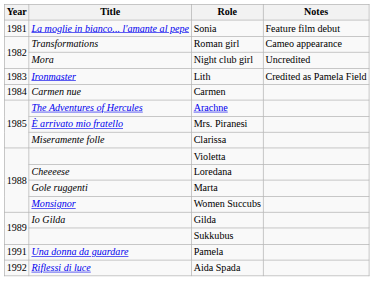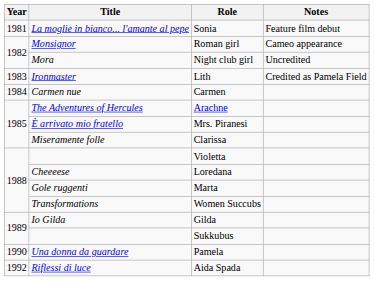 <table class="wikitable">
 <tr>
 <th>Year</th>
 <th>Title</th>
 <th>Role</th>
 <th>Notes</th>
 </tr>
 <tr>
 <td>1981</td>
 <td><em><a href='#'>La moglie in bianco... l'amante al pepe</a></em></td>
 <td>Sonia</td>
 <td>Feature film debut</td>
 </tr>
 <tr>
 <td rowspan="2">1982</td>
-<td><em>Transformations</em></td>
+<td><em><a href='#'>Monsignor</a></em></td>
 <td>Roman girl</td>
 <td>Cameo appearance</td>
 </tr>
 <tr>
 <td><em>Mora</em></td>
 <td>Night club girl</td>
 <td>Uncredited</td>
 </tr>
 <tr>
 <td>1983</td>
 <td><em><a href='#'>Ironmaster</a></em></td>
 <td>Lith</td>
 <td>Credited as Pamela Field</td>
 </tr>
 <tr>
 <td>1984</td>
 <td><em>Carmen nue</em></td>
 <td>Carmen</td>
 <td></td>
 </tr>
 <tr>
 <td rowspan="3">1985</td>
 <td><em><a href='#'>The Adventures of Hercules</a></em></td>
 <td><a href='#'>Arachne</a></td>
 <td></td>
 </tr>
 <tr>
 <td><em><a href='#'>È arrivato mio fratello</a></em></td>
 <td>Mrs. Piranesi</td>
 <td></td>
 </tr>
 <tr>
 <td><em>Miseramente folle</em></td>
 <td>Clarissa</td>
 <td></td>
 </tr>
 <tr>
 <td rowspan="4">1988</td>
 <td><em></em></td>
 <td>Violetta</td>
 <td></td>
 </tr>
 <tr>
 <td><em>Cheeeese</em></td>
 <td>Loredana</td>
 <td></td>
 </tr>
 <tr>
 <td><em>Gole ruggenti</em></td>
 <td>Marta</td>
 <td></td>
 </tr>
 <tr>
-<td><em><a href='#'>Monsignor</a></em></td>
+<td><em>Transformations</em></td>
 <td>Women Succubs</td>
 <td></td>
 </tr>
 <tr>
 <td rowspan="2">1989</td>
 <td><em>Io Gilda</em></td>
 <td>Gilda</td>
 <td></td>
 </tr>
 <tr>
 <td><em></em></td>
 <td>Sukkubus</td>
 <td></td>
 </tr>
 <tr>
-<td>1991</td>
+<td>1990</td>
 <td><em><a href='#'>Una donna da guardare</a></em></td>
 <td>Pamela</td>
 <td></td>
 </tr>
 <tr>
 <td>1992</td>
 <td><em><a href='#'>Riflessi di luce</a></em></td>
 <td>Aida Spada</td>
 <td></td>
 </tr>
 </table>
